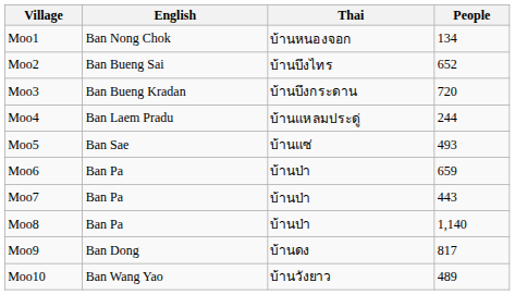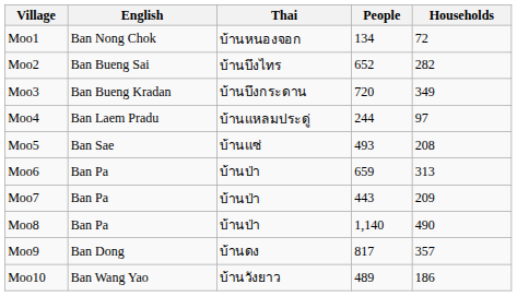 <table class="wikitable" style="width:70%;">
 <tr>
 <th>Village</th>
 <th>English</th>
 <th>Thai</th>
 <th>People</th>
+<th>Households</th>
 </tr>
 <tr>
 <td>Moo1</td>
 <td>Ban Nong Chok</td>
 <td>บ้านหนองจอก</td>
 <td>134</td>
+<td>72</td>
 </tr>
 <tr>
 <td>Moo2</td>
 <td>Ban Bueng Sai</td>
 <td>บ้านบึงไทร</td>
 <td>652</td>
+<td>282</td>
 </tr>
 <tr>
 <td>Moo3</td>
 <td>Ban Bueng Kradan</td>
 <td>บ้านบึงกระดาน</td>
 <td>720</td>
+<td>349</td>
 </tr>
 <tr>
 <td>Moo4</td>
 <td>Ban Laem Pradu</td>
 <td>บ้านแหลมประดู่</td>
 <td>244</td>
+<td>97</td>
 </tr>
 <tr>
 <td>Moo5</td>
 <td>Ban Sae</td>
 <td>บ้านแซ่</td>
 <td>493</td>
+<td>208</td>
 </tr>
 <tr>
 <td>Moo6</td>
 <td>Ban Pa</td>
 <td>บ้านป่า</td>
 <td>659</td>
+<td>313</td>
 </tr>
 <tr>
 <td>Moo7</td>
 <td>Ban Pa</td>
 <td>บ้านป่า</td>
 <td>443</td>
+<td>209</td>
 </tr>
 <tr>
 <td>Moo8</td>
 <td>Ban Pa</td>
 <td>บ้านป่า</td>
 <td>1,140</td>
+<td>490</td>
 </tr>
 <tr>
 <td>Moo9</td>
 <td>Ban Dong</td>
 <td>บ้านดง</td>
 <td>817</td>
+<td>357</td>
 </tr>
 <tr>
 <td>Moo10</td>
 <td>Ban Wang Yao</td>
 <td>บ้านวังยาว</td>
 <td>489</td>
+<td>186</td>
 </tr>
 </table>
